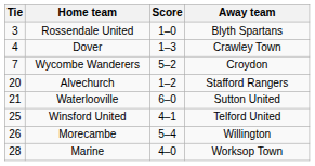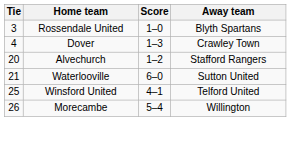 <table class="wikitable" style="text-align:center;">
 <tr>
 <th width=20>Tie</th>
 <th width=175>Home team</th>
 <th width=20>Score</th>
 <th width=175>Away team</th>
 </tr>
 <tr>
 <td>3</td>
 <td>Rossendale United</td>
 <td>1–0</td>
 <td>Blyth Spartans</td>
 </tr>
 <tr>
 <td>4</td>
 <td>Dover</td>
 <td>1–3</td>
 <td>Crawley Town</td>
-</tr>
-<tr>
-<td>7</td>
-<td>Wycombe Wanderers</td>
-<td>5–2</td>
-<td>Croydon</td>
 </tr>
 <tr>
 <td>20</td>
 <td>Alvechurch</td>
 <td>1–2</td>
 <td>Stafford Rangers</td>
 </tr>
 <tr>
 <td>21</td>
 <td>Waterlooville</td>
 <td>6–0</td>
 <td>Sutton United</td>
 </tr>
 <tr>
 <td>25</td>
 <td>Winsford United</td>
 <td>4–1</td>
 <td>Telford United</td>
 </tr>
 <tr>
 <td>26</td>
 <td>Morecambe</td>
 <td>5–4</td>
 <td>Willington</td>
 </tr>
-<tr>
-<td>28</td>
-<td>Marine</td>
-<td>4–0</td>
-<td>Worksop Town</td>
-</tr>
 </table>
